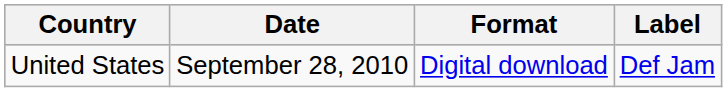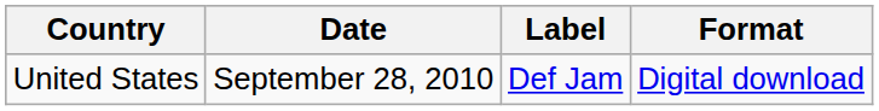 <table class="wikitable">
 <tr>
 <th>Country</th>
 <th>Date</th>
+<th>Label</th>
 <th>Format</th>
-<th>Label</th>
 </tr>
 <tr>
 <td>United States</td>
 <td>September 28, 2010</td>
+<td><a href='#'>Def Jam</a></td>
 <td><a href='#'>Digital download</a></td>
-<td><a href='#'>Def Jam</a></td>
 </tr>
 </table>
